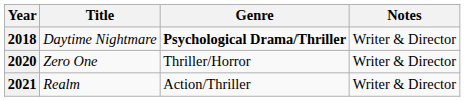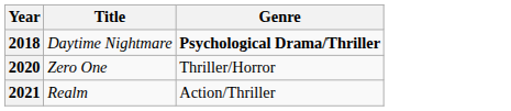 <table class="wikitable sortable plainrowheaders">
 <tr>
 <th scope="col">Year</th>
 <th scope="col" class="unsortable">Title</th>
 <th scope="col" class="unsortable">Genre</th>
-<th scope="col" class="unsortable">Notes</th>
 </tr>
 <tr>
 <th scope="row">2018</th>
 <td><em>Daytime Nightmare</em></td>
 <td><strong>Psychological Drama/Thriller</strong></td>
-<td>Writer & Director</td>
 </tr>
 <tr>
 <th scope="row">2020</th>
 <td><em>Zero One</em></td>
 <td>Thriller/Horror</td>
-<td>Writer & Director</td>
 </tr>
 <tr>
 <th scope="row">2021</th>
 <td><em>Realm</em></td>
 <td>Action/Thriller</td>
-<td>Writer & Director</td>
 </tr>
 </table>
